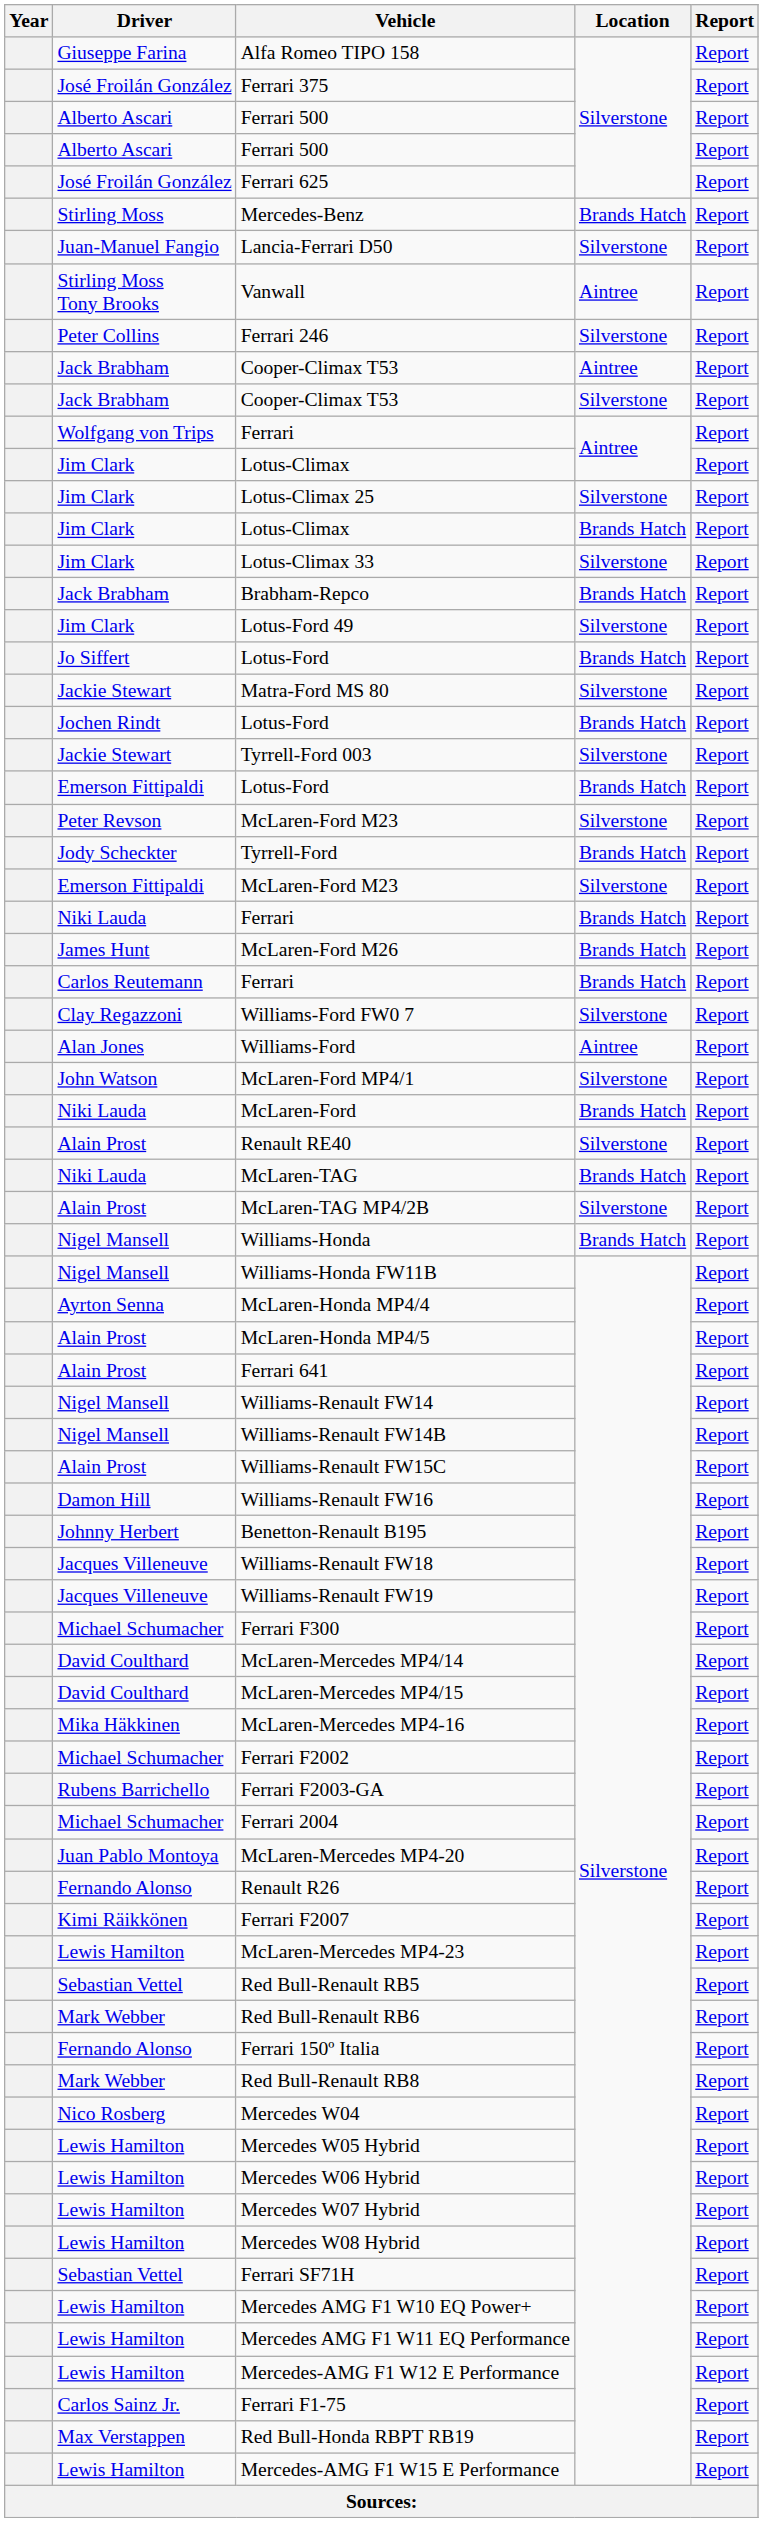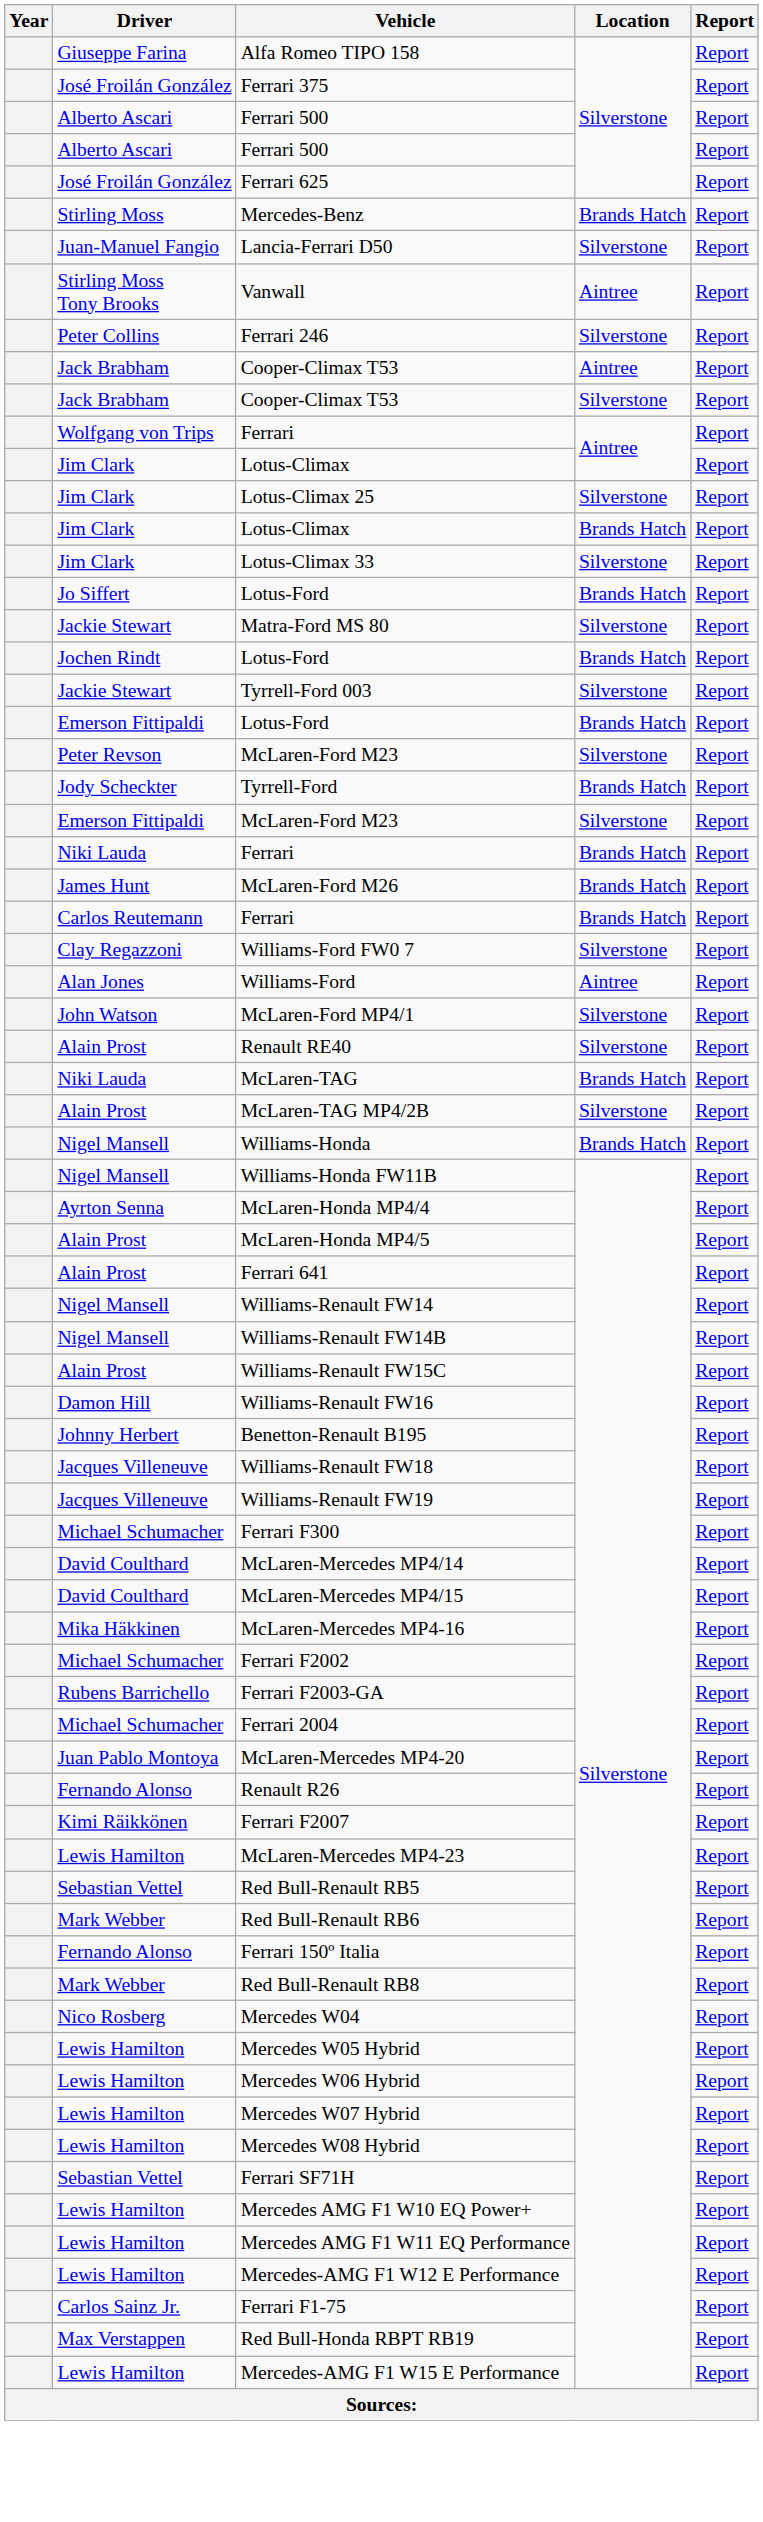 <table class="wikitable" style="font-size: 95%;">
 <tr>
 <th>Year</th>
 <th>Driver</th>
 <th>Vehicle</th>
 <th>Location</th>
 <th>Report</th>
 </tr>
 <tr>
 <th></th>
 <td> <a href='#'>Giuseppe Farina</a></td>
 <td>Alfa Romeo TIPO 158</td>
 <td rowspan="5"><a href='#'>Silverstone</a></td>
 <td><a href='#'>Report</a></td>
 </tr>
 <tr>
 <th></th>
 <td> <a href='#'>José Froilán González</a></td>
 <td>Ferrari 375</td>
 <td><a href='#'>Report</a></td>
 </tr>
 <tr>
 <th></th>
 <td> <a href='#'>Alberto Ascari</a></td>
 <td>Ferrari 500</td>
 <td><a href='#'>Report</a></td>
 </tr>
 <tr>
 <th></th>
 <td> <a href='#'>Alberto Ascari</a></td>
 <td>Ferrari 500</td>
 <td><a href='#'>Report</a></td>
 </tr>
 <tr>
 <th></th>
 <td> <a href='#'>José Froilán González</a></td>
 <td>Ferrari 625</td>
 <td><a href='#'>Report</a></td>
 </tr>
 <tr>
 <th></th>
 <td> <a href='#'>Stirling Moss</a></td>
 <td>Mercedes-Benz</td>
 <td><a href='#'>Brands Hatch</a></td>
 <td><a href='#'>Report</a></td>
 </tr>
 <tr>
 <th></th>
 <td> <a href='#'>Juan-Manuel Fangio</a></td>
 <td>Lancia-Ferrari D50</td>
 <td><a href='#'>Silverstone</a></td>
 <td><a href='#'>Report</a></td>
 </tr>
 <tr>
 <th></th>
 <td> <a href='#'>Stirling Moss</a> <br> <a href='#'>Tony Brooks</a></td>
 <td>Vanwall</td>
 <td><a href='#'>Aintree</a></td>
 <td><a href='#'>Report</a></td>
 </tr>
 <tr>
 <th></th>
 <td> <a href='#'>Peter Collins</a></td>
 <td>Ferrari 246</td>
 <td><a href='#'>Silverstone</a></td>
 <td><a href='#'>Report</a></td>
 </tr>
 <tr>
 <th></th>
 <td> <a href='#'>Jack Brabham</a></td>
 <td>Cooper-Climax T53</td>
 <td><a href='#'>Aintree</a></td>
 <td><a href='#'>Report</a></td>
 </tr>
 <tr>
 <th></th>
 <td> <a href='#'>Jack Brabham</a></td>
 <td>Cooper-Climax T53</td>
 <td><a href='#'>Silverstone</a></td>
 <td><a href='#'>Report</a></td>
 </tr>
 <tr>
 <th></th>
 <td> <a href='#'>Wolfgang von Trips</a></td>
 <td>Ferrari</td>
 <td rowspan="2"><a href='#'>Aintree</a></td>
 <td><a href='#'>Report</a></td>
 </tr>
 <tr>
 <th></th>
 <td> <a href='#'>Jim Clark</a></td>
 <td>Lotus-Climax</td>
 <td><a href='#'>Report</a></td>
 </tr>
 <tr>
 <th></th>
 <td> <a href='#'>Jim Clark</a></td>
 <td>Lotus-Climax 25</td>
 <td><a href='#'>Silverstone</a></td>
 <td><a href='#'>Report</a></td>
 </tr>
 <tr>
 <th></th>
 <td> <a href='#'>Jim Clark</a></td>
 <td>Lotus-Climax</td>
 <td><a href='#'>Brands Hatch</a></td>
 <td><a href='#'>Report</a></td>
 </tr>
 <tr>
 <th></th>
 <td> <a href='#'>Jim Clark</a></td>
 <td>Lotus-Climax 33</td>
 <td><a href='#'>Silverstone</a></td>
 <td><a href='#'>Report</a></td>
 </tr>
 <tr>
 <th></th>
-<td> <a href='#'>Jack Brabham</a></td>
-<td>Brabham-Repco</td>
-<td><a href='#'>Brands Hatch</a></td>
-<td><a href='#'>Report</a></td>
-</tr>
-<tr>
-<th></th>
-<td> <a href='#'>Jim Clark</a></td>
-<td>Lotus-Ford 49</td>
-<td><a href='#'>Silverstone</a></td>
-<td><a href='#'>Report</a></td>
-</tr>
-<tr>
-<th></th>
 <td> <a href='#'>Jo Siffert</a></td>
 <td>Lotus-Ford</td>
 <td><a href='#'>Brands Hatch</a></td>
 <td><a href='#'>Report</a></td>
 </tr>
 <tr>
 <th></th>
 <td> <a href='#'>Jackie Stewart</a></td>
 <td>Matra-Ford MS 80</td>
 <td><a href='#'>Silverstone</a></td>
 <td><a href='#'>Report</a></td>
 </tr>
 <tr>
 <th></th>
 <td> <a href='#'>Jochen Rindt</a></td>
 <td>Lotus-Ford</td>
 <td><a href='#'>Brands Hatch</a></td>
 <td><a href='#'>Report</a></td>
 </tr>
 <tr>
 <th></th>
 <td> <a href='#'>Jackie Stewart</a></td>
 <td>Tyrrell-Ford 003</td>
 <td><a href='#'>Silverstone</a></td>
 <td><a href='#'>Report</a></td>
 </tr>
 <tr>
 <th></th>
 <td> <a href='#'>Emerson Fittipaldi</a></td>
 <td>Lotus-Ford</td>
 <td><a href='#'>Brands Hatch</a></td>
 <td><a href='#'>Report</a></td>
 </tr>
 <tr>
 <th></th>
 <td> <a href='#'>Peter Revson</a></td>
 <td>McLaren-Ford M23</td>
 <td><a href='#'>Silverstone</a></td>
 <td><a href='#'>Report</a></td>
 </tr>
 <tr>
 <th></th>
 <td> <a href='#'>Jody Scheckter</a></td>
 <td>Tyrrell-Ford</td>
 <td><a href='#'>Brands Hatch</a></td>
 <td><a href='#'>Report</a></td>
 </tr>
 <tr>
 <th></th>
 <td> <a href='#'>Emerson Fittipaldi</a></td>
 <td>McLaren-Ford M23</td>
 <td><a href='#'>Silverstone</a></td>
 <td><a href='#'>Report</a></td>
 </tr>
 <tr>
 <th></th>
 <td> <a href='#'>Niki Lauda</a></td>
 <td>Ferrari</td>
 <td><a href='#'>Brands Hatch</a></td>
 <td><a href='#'>Report</a></td>
 </tr>
 <tr>
 <th></th>
 <td> <a href='#'>James Hunt</a></td>
 <td>McLaren-Ford M26</td>
 <td><a href='#'>Brands Hatch</a></td>
 <td><a href='#'>Report</a></td>
 </tr>
 <tr>
 <th></th>
 <td> <a href='#'>Carlos Reutemann</a></td>
 <td>Ferrari</td>
 <td><a href='#'>Brands Hatch</a></td>
 <td><a href='#'>Report</a></td>
 </tr>
 <tr>
 <th></th>
 <td> <a href='#'>Clay Regazzoni</a></td>
 <td>Williams-Ford FW0 7</td>
 <td><a href='#'>Silverstone</a></td>
 <td><a href='#'>Report</a></td>
 </tr>
 <tr>
 <th></th>
 <td> <a href='#'>Alan Jones</a></td>
 <td>Williams-Ford</td>
 <td><a href='#'>Aintree</a></td>
 <td><a href='#'>Report</a></td>
 </tr>
 <tr>
 <th></th>
 <td> <a href='#'>John Watson</a></td>
 <td>McLaren-Ford MP4/1</td>
 <td><a href='#'>Silverstone</a></td>
-<td><a href='#'>Report</a></td>
-</tr>
-<tr>
-<th></th>
-<td> <a href='#'>Niki Lauda</a></td>
-<td>McLaren-Ford</td>
-<td><a href='#'>Brands Hatch</a></td>
 <td><a href='#'>Report</a></td>
 </tr>
 <tr>
 <th></th>
 <td> <a href='#'>Alain Prost</a></td>
 <td>Renault RE40</td>
 <td><a href='#'>Silverstone</a></td>
 <td><a href='#'>Report</a></td>
 </tr>
 <tr>
 <th></th>
 <td> <a href='#'>Niki Lauda</a></td>
 <td>McLaren-TAG</td>
 <td><a href='#'>Brands Hatch</a></td>
 <td><a href='#'>Report</a></td>
 </tr>
 <tr>
 <th></th>
 <td> <a href='#'>Alain Prost</a></td>
 <td>McLaren-TAG MP4/2B</td>
 <td><a href='#'>Silverstone</a></td>
 <td><a href='#'>Report</a></td>
 </tr>
 <tr>
 <th></th>
 <td> <a href='#'>Nigel Mansell</a></td>
 <td>Williams-Honda</td>
 <td><a href='#'>Brands Hatch</a></td>
 <td><a href='#'>Report</a></td>
 </tr>
 <tr>
 <th></th>
 <td> <a href='#'>Nigel Mansell</a></td>
 <td>Williams-Honda FW11B</td>
 <td rowspan="38"><a href='#'>Silverstone</a></td>
 <td><a href='#'>Report</a></td>
 </tr>
 <tr>
 <th></th>
 <td> <a href='#'>Ayrton Senna</a></td>
 <td>McLaren-Honda MP4/4</td>
 <td><a href='#'>Report</a></td>
 </tr>
 <tr>
 <th></th>
 <td> <a href='#'>Alain Prost</a></td>
 <td>McLaren-Honda MP4/5</td>
 <td><a href='#'>Report</a></td>
 </tr>
 <tr>
 <th></th>
 <td> <a href='#'>Alain Prost</a></td>
 <td>Ferrari 641</td>
 <td><a href='#'>Report</a></td>
 </tr>
 <tr>
 <th></th>
 <td> <a href='#'>Nigel Mansell</a></td>
 <td>Williams-Renault FW14</td>
 <td><a href='#'>Report</a></td>
 </tr>
 <tr>
 <th></th>
 <td> <a href='#'>Nigel Mansell</a></td>
 <td>Williams-Renault FW14B</td>
 <td><a href='#'>Report</a></td>
 </tr>
 <tr>
 <th></th>
 <td> <a href='#'>Alain Prost</a></td>
 <td>Williams-Renault FW15C</td>
 <td><a href='#'>Report</a></td>
 </tr>
 <tr>
 <th></th>
 <td> <a href='#'>Damon Hill</a></td>
 <td>Williams-Renault FW16</td>
 <td><a href='#'>Report</a></td>
 </tr>
 <tr>
 <th></th>
 <td> <a href='#'>Johnny Herbert</a></td>
 <td>Benetton-Renault B195</td>
 <td><a href='#'>Report</a></td>
 </tr>
 <tr>
 <th></th>
 <td> <a href='#'>Jacques Villeneuve</a></td>
 <td>Williams-Renault FW18</td>
 <td><a href='#'>Report</a></td>
 </tr>
 <tr>
 <th></th>
 <td> <a href='#'>Jacques Villeneuve</a></td>
 <td>Williams-Renault FW19</td>
 <td><a href='#'>Report</a></td>
 </tr>
 <tr>
 <th></th>
 <td> <a href='#'>Michael Schumacher</a></td>
 <td>Ferrari F300</td>
 <td><a href='#'>Report</a></td>
 </tr>
 <tr>
 <th></th>
 <td> <a href='#'>David Coulthard</a></td>
 <td>McLaren-Mercedes MP4/14</td>
 <td><a href='#'>Report</a></td>
 </tr>
 <tr>
 <th></th>
 <td> <a href='#'>David Coulthard</a></td>
 <td>McLaren-Mercedes MP4/15</td>
 <td><a href='#'>Report</a></td>
 </tr>
 <tr>
 <th></th>
 <td> <a href='#'>Mika Häkkinen</a></td>
 <td>McLaren-Mercedes MP4-16</td>
 <td><a href='#'>Report</a></td>
 </tr>
 <tr>
 <th></th>
 <td> <a href='#'>Michael Schumacher</a></td>
 <td>Ferrari F2002</td>
 <td><a href='#'>Report</a></td>
 </tr>
 <tr>
 <th></th>
 <td> <a href='#'>Rubens Barrichello</a></td>
 <td>Ferrari F2003-GA</td>
 <td><a href='#'>Report</a></td>
 </tr>
 <tr>
 <th></th>
 <td> <a href='#'>Michael Schumacher</a></td>
 <td>Ferrari 2004</td>
 <td><a href='#'>Report</a></td>
 </tr>
 <tr>
 <th></th>
 <td> <a href='#'>Juan Pablo Montoya</a></td>
 <td>McLaren-Mercedes MP4-20</td>
 <td><a href='#'>Report</a></td>
 </tr>
 <tr>
 <th></th>
 <td> <a href='#'>Fernando Alonso</a></td>
 <td>Renault R26</td>
 <td><a href='#'>Report</a></td>
 </tr>
 <tr>
 <th></th>
 <td> <a href='#'>Kimi Räikkönen</a></td>
 <td>Ferrari F2007</td>
 <td><a href='#'>Report</a></td>
 </tr>
 <tr>
 <th></th>
 <td> <a href='#'>Lewis Hamilton</a></td>
 <td>McLaren-Mercedes MP4-23</td>
 <td><a href='#'>Report</a></td>
 </tr>
 <tr>
 <th></th>
 <td> <a href='#'>Sebastian Vettel</a></td>
 <td>Red Bull-Renault RB5</td>
 <td><a href='#'>Report</a></td>
 </tr>
 <tr>
 <th></th>
 <td> <a href='#'>Mark Webber</a></td>
 <td>Red Bull-Renault RB6</td>
 <td><a href='#'>Report</a></td>
 </tr>
 <tr>
 <th></th>
 <td> <a href='#'>Fernando Alonso</a></td>
 <td>Ferrari 150º Italia</td>
 <td><a href='#'>Report</a></td>
 </tr>
 <tr>
 <th></th>
 <td> <a href='#'>Mark Webber</a></td>
 <td>Red Bull-Renault RB8</td>
 <td><a href='#'>Report</a></td>
 </tr>
 <tr>
 <th></th>
 <td> <a href='#'>Nico Rosberg</a></td>
 <td>Mercedes W04</td>
 <td><a href='#'>Report</a></td>
 </tr>
 <tr>
 <th></th>
 <td> <a href='#'>Lewis Hamilton</a></td>
 <td>Mercedes W05 Hybrid</td>
 <td><a href='#'>Report</a></td>
 </tr>
 <tr>
 <th></th>
 <td> <a href='#'>Lewis Hamilton</a></td>
 <td>Mercedes W06 Hybrid</td>
 <td><a href='#'>Report</a></td>
 </tr>
 <tr>
 <th></th>
 <td> <a href='#'>Lewis Hamilton</a></td>
 <td>Mercedes W07 Hybrid</td>
 <td><a href='#'>Report</a></td>
 </tr>
 <tr>
 <th></th>
 <td> <a href='#'>Lewis Hamilton</a></td>
 <td>Mercedes W08 Hybrid</td>
 <td><a href='#'>Report</a></td>
 </tr>
 <tr>
 <th></th>
 <td> <a href='#'>Sebastian Vettel</a></td>
 <td>Ferrari SF71H</td>
 <td><a href='#'>Report</a></td>
 </tr>
 <tr>
 <th></th>
 <td> <a href='#'>Lewis Hamilton</a></td>
 <td>Mercedes AMG F1 W10 EQ Power+</td>
 <td><a href='#'>Report</a></td>
 </tr>
 <tr>
 <th></th>
 <td> <a href='#'>Lewis Hamilton</a></td>
 <td>Mercedes AMG F1 W11 EQ Performance</td>
 <td><a href='#'>Report</a></td>
 </tr>
 <tr>
 <th></th>
 <td> <a href='#'>Lewis Hamilton</a></td>
 <td>Mercedes-AMG F1 W12 E Performance</td>
 <td><a href='#'>Report</a></td>
 </tr>
 <tr>
 <th></th>
 <td> <a href='#'>Carlos Sainz Jr.</a></td>
 <td>Ferrari F1-75</td>
 <td><a href='#'>Report</a></td>
 </tr>
 <tr>
 <th></th>
 <td> <a href='#'>Max Verstappen</a></td>
 <td>Red Bull-Honda RBPT RB19</td>
 <td><a href='#'>Report</a></td>
 </tr>
 <tr>
 <th></th>
 <td> <a href='#'>Lewis Hamilton</a></td>
 <td>Mercedes-AMG F1 W15 E Performance</td>
 <td><a href='#'>Report</a></td>
 </tr>
 <tr>
 <th colspan=5>Sources:</th>
 </tr>
 </table>
